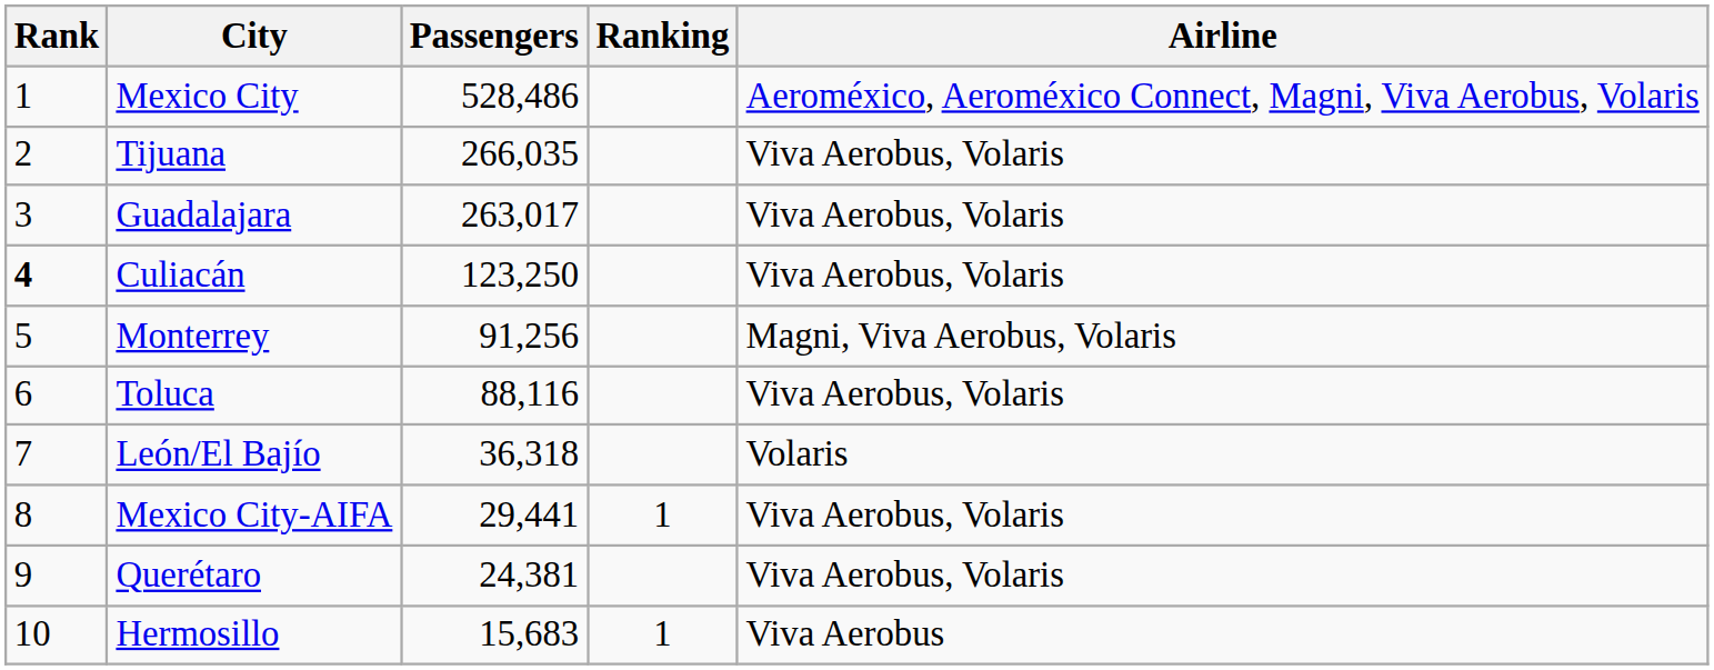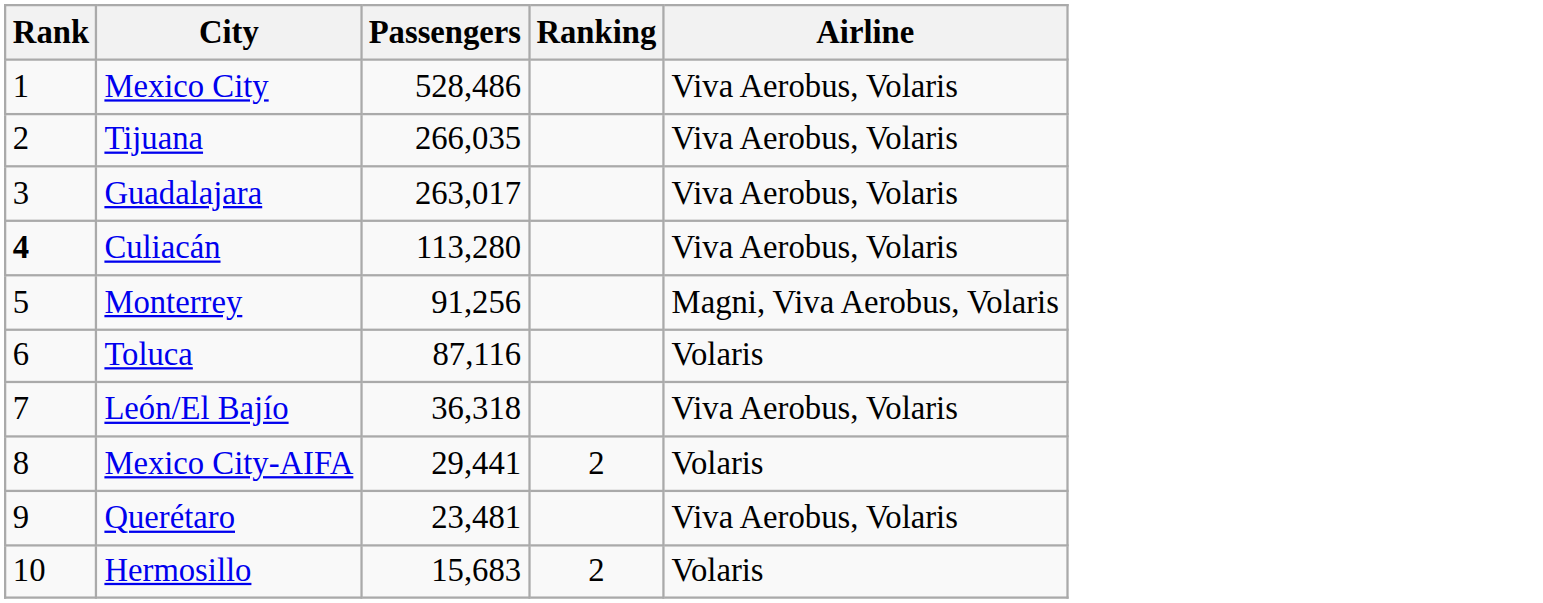 <table class="wikitable" style="font-size: 90%" width= align=>
 <tr>
 <th>Rank</th>
 <th>City</th>
 <th>Passengers</th>
 <th>Ranking</th>
 <th>Airline</th>
 </tr>
 <tr>
 <td>1</td>
 <td><a href='#'>Mexico City</a></td>
 <td align="right">528,486</td>
 <td align="center"></td>
-<td><a href='#'>Aeroméxico</a>, <a href='#'>Aeroméxico Connect</a>, <a href='#'>Magni</a>, <a href='#'>Viva Aerobus</a>, <a href='#'>Volaris</a></td>
+<td>Viva Aerobus, Volaris</td>
 </tr>
 <tr>
 <td>2</td>
 <td><a href='#'>Tijuana</a></td>
 <td align="right">266,035</td>
 <td align="center"></td>
 <td>Viva Aerobus, Volaris</td>
 </tr>
 <tr>
 <td>3</td>
 <td><a href='#'>Guadalajara</a></td>
 <td align="right">263,017</td>
 <td align="center"></td>
 <td>Viva Aerobus, Volaris</td>
 </tr>
 <tr>
 <td><strong>4</strong></td>
 <td><a href='#'>Culiacán</a></td>
-<td align="right">123,250</td>
+<td align="right">113,280</td>
 <td align="center"></td>
 <td>Viva Aerobus, Volaris</td>
 </tr>
 <tr>
 <td>5</td>
 <td><a href='#'>Monterrey</a></td>
 <td align="right">91,256</td>
 <td align="center"></td>
 <td>Magni, Viva Aerobus, Volaris</td>
 </tr>
 <tr>
 <td>6</td>
 <td><a href='#'>Toluca</a></td>
-<td align="right">88,116</td>
+<td align="right">87,116</td>
 <td align="center"></td>
-<td>Viva Aerobus, Volaris</td>
+<td>Volaris</td>
 </tr>
 <tr>
 <td>7</td>
 <td><a href='#'>León/El Bajío</a></td>
 <td align="right">36,318</td>
 <td align="center"></td>
-<td>Volaris</td>
+<td>Viva Aerobus, Volaris</td>
 </tr>
 <tr>
 <td>8</td>
 <td><a href='#'>Mexico City-AIFA</a></td>
 <td align="right">29,441</td>
-<td align="center"> 1</td>
-<td>Viva Aerobus, Volaris</td>
+<td align="center"> 2</td>
+<td>Volaris</td>
 </tr>
 <tr>
 <td>9</td>
 <td><a href='#'>Querétaro</a></td>
-<td align="right">24,381</td>
+<td align="right">23,481</td>
 <td align="center"></td>
 <td>Viva Aerobus, Volaris</td>
 </tr>
 <tr>
 <td>10</td>
 <td><a href='#'>Hermosillo</a></td>
 <td align="right">15,683</td>
-<td align="center"> 1</td>
-<td>Viva Aerobus</td>
+<td align="center"> 2</td>
+<td>Volaris</td>
 </tr>
 </table>
